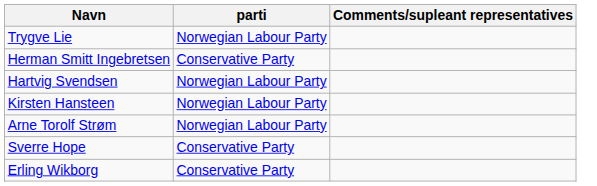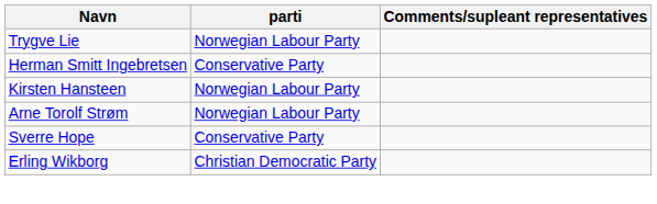 <table class="wikitable">
 <tr>
 <th>Navn</th>
 <th>parti</th>
 <th>Comments/supleant representatives</th>
 </tr>
 <tr>
 <td><a href='#'>Trygve Lie</a></td>
 <td><a href='#'>Norwegian Labour Party</a></td>
 <td></td>
 </tr>
 <tr>
 <td><a href='#'>Herman Smitt Ingebretsen</a></td>
 <td><a href='#'>Conservative Party</a></td>
-<td></td>
-</tr>
-<tr>
-<td><a href='#'>Hartvig Svendsen</a></td>
-<td><a href='#'>Norwegian Labour Party</a></td>
 <td></td>
 </tr>
 <tr>
 <td><a href='#'>Kirsten Hansteen</a></td>
 <td><a href='#'>Norwegian Labour Party</a></td>
 <td></td>
 </tr>
 <tr>
 <td><a href='#'>Arne Torolf Strøm</a></td>
 <td><a href='#'>Norwegian Labour Party</a></td>
 <td></td>
 </tr>
 <tr>
 <td><a href='#'>Sverre Hope</a></td>
 <td><a href='#'>Conservative Party</a></td>
 <td></td>
 </tr>
 <tr>
 <td><a href='#'>Erling Wikborg</a></td>
-<td><a href='#'>Conservative Party</a></td>
+<td><a href='#'>Christian Democratic Party</a></td>
 <td></td>
 </tr>
 </table>
